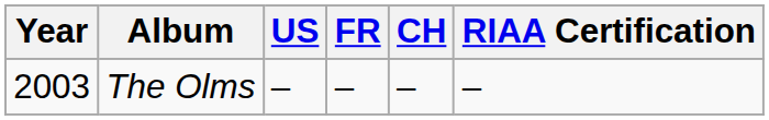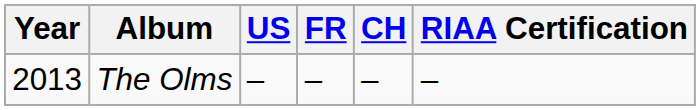 <table class="wikitable">
 <tr>
 <th>Year</th>
 <th>Album</th>
 <th><a href='#'>US</a></th>
 <th><a href='#'>FR</a></th>
 <th><a href='#'>CH</a></th>
 <th><a href='#'>RIAA</a> Certification</th>
 </tr>
 <tr>
-<td>2003</td>
+<td>2013</td>
 <td><em>The Olms</em></td>
 <td>–</td>
 <td>–</td>
 <td>–</td>
 <td>–</td>
 </tr>
 </table>
